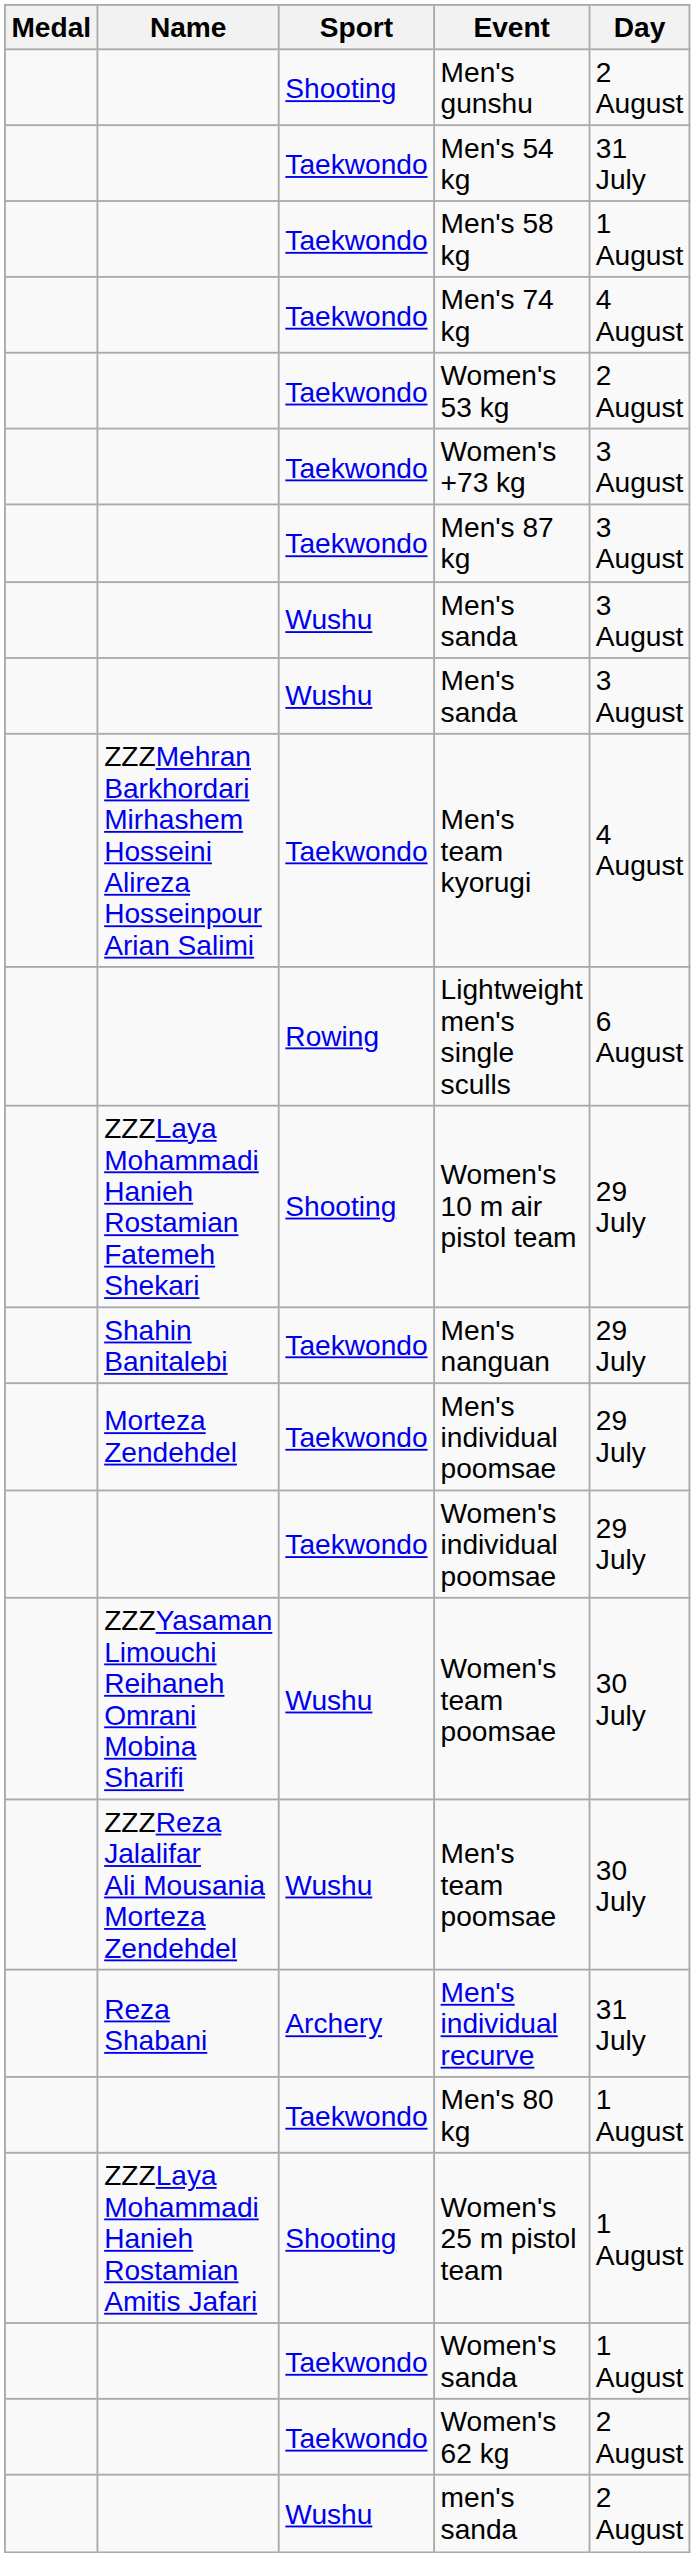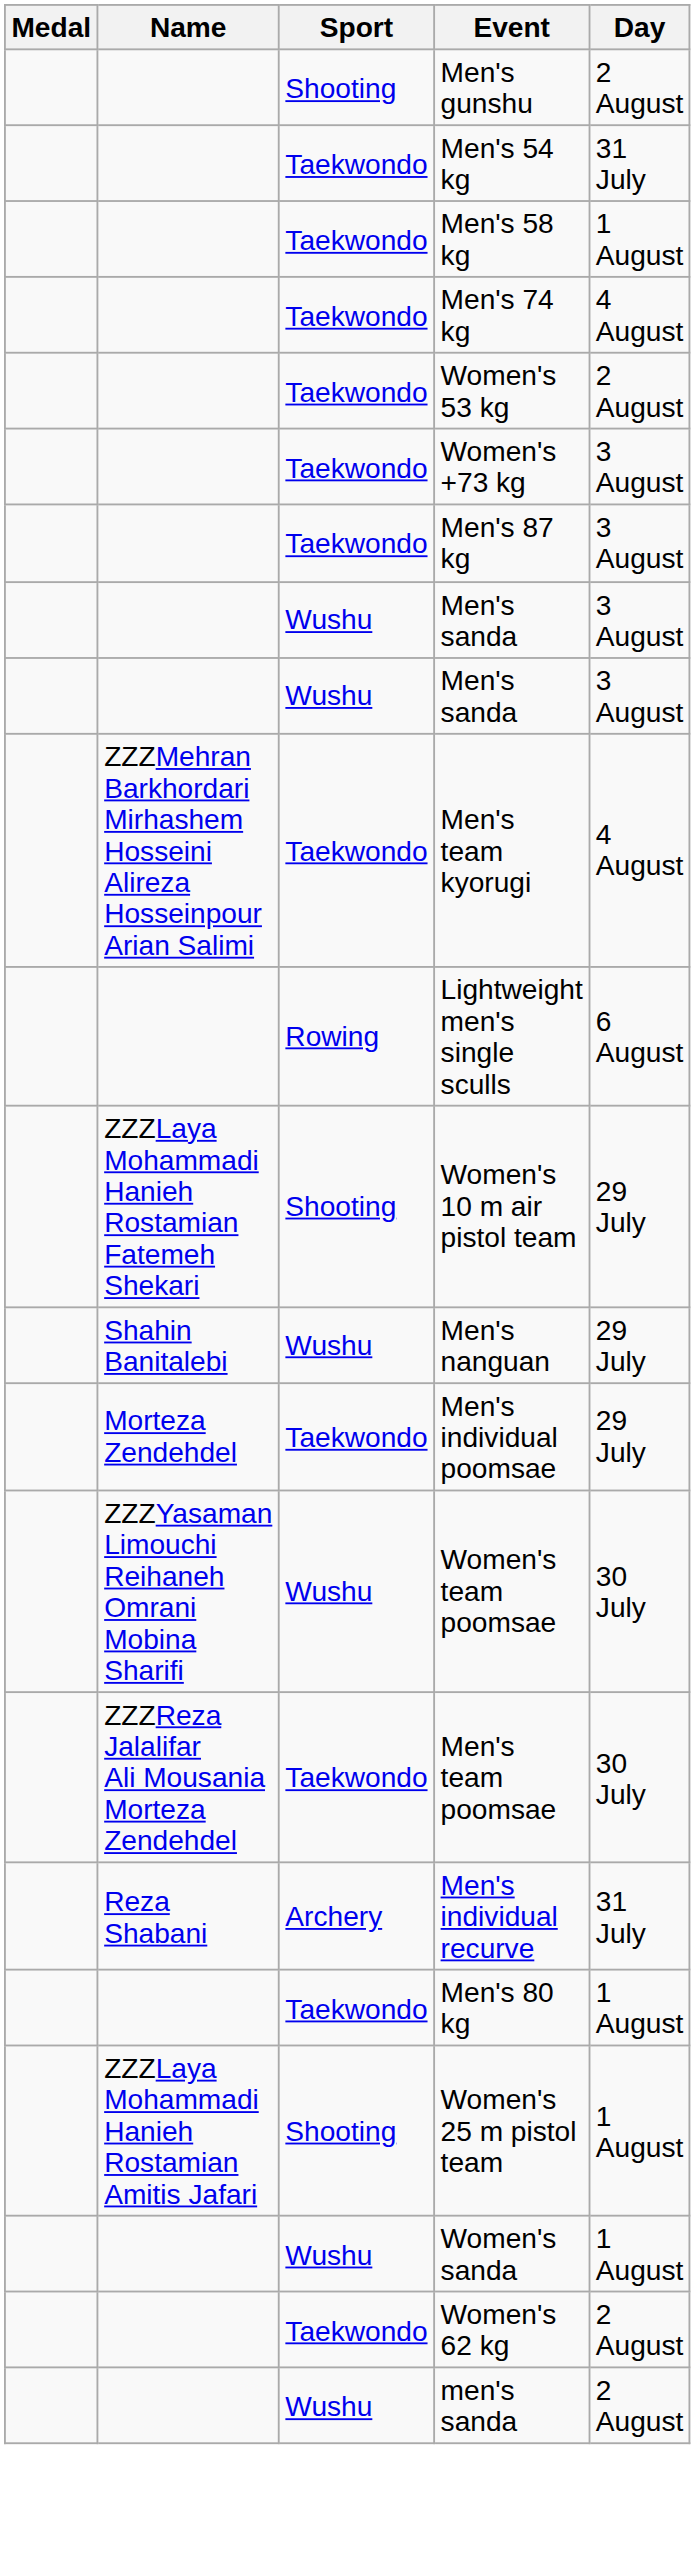 <table class="wikitable sortable" style="font-size: 95%; width:50%">
 <tr>
 <th>Medal</th>
 <th>Name</th>
 <th>Sport</th>
 <th>Event</th>
 <th>Day</th>
 </tr>
 <tr>
 <td></td>
 <td></td>
 <td><a href='#'>Shooting</a></td>
 <td>Men's gunshu</td>
 <td>2 August</td>
 </tr>
 <tr>
 <td></td>
 <td></td>
 <td><a href='#'>Taekwondo</a></td>
 <td>Men's 54 kg</td>
 <td>31 July</td>
 </tr>
 <tr>
 <td></td>
 <td></td>
 <td><a href='#'>Taekwondo</a></td>
 <td>Men's 58 kg</td>
 <td>1 August</td>
 </tr>
 <tr>
 <td></td>
 <td></td>
 <td><a href='#'>Taekwondo</a></td>
 <td>Men's 74 kg</td>
 <td>4 August</td>
 </tr>
 <tr>
 <td></td>
 <td></td>
 <td><a href='#'>Taekwondo</a></td>
 <td>Women's 53 kg</td>
 <td>2 August</td>
 </tr>
 <tr>
 <td></td>
 <td></td>
 <td><a href='#'>Taekwondo</a></td>
 <td>Women's +73 kg</td>
 <td>3 August</td>
 </tr>
 <tr>
 <td></td>
 <td></td>
 <td><a href='#'>Taekwondo</a></td>
 <td>Men's 87 kg</td>
 <td>3 August</td>
 </tr>
 <tr>
 <td></td>
 <td></td>
 <td><a href='#'>Wushu</a></td>
 <td>Men's sanda</td>
 <td>3 August</td>
 </tr>
 <tr>
 <td></td>
 <td></td>
 <td><a href='#'>Wushu</a></td>
 <td>Men's sanda</td>
 <td>3 August</td>
 </tr>
 <tr>
 <td></td>
 <td><span>ZZZ</span><a href='#'>Mehran Barkhordari</a><br><a href='#'>Mirhashem Hosseini</a><br><a href='#'>Alireza Hosseinpour</a><br><a href='#'>Arian Salimi</a></td>
 <td><a href='#'>Taekwondo</a></td>
 <td>Men's team kyorugi</td>
 <td>4 August</td>
 </tr>
 <tr>
 <td></td>
 <td></td>
 <td><a href='#'>Rowing</a></td>
 <td>Lightweight men's single sculls</td>
 <td>6 August</td>
 </tr>
 <tr>
 <td></td>
 <td><span>ZZZ</span><a href='#'>Laya Mohammadi</a><br><a href='#'>Hanieh Rostamian</a><br><a href='#'>Fatemeh Shekari</a></td>
 <td><a href='#'>Shooting</a></td>
 <td>Women's 10 m air pistol team</td>
 <td>29 July</td>
 </tr>
 <tr>
 <td></td>
 <td><a href='#'>Shahin Banitalebi</a></td>
-<td><a href='#'>Taekwondo</a></td>
+<td><a href='#'>Wushu</a></td>
 <td>Men's nanguan</td>
 <td>29 July</td>
 </tr>
 <tr>
 <td></td>
 <td><a href='#'>Morteza Zendehdel</a></td>
 <td><a href='#'>Taekwondo</a></td>
 <td>Men's individual poomsae</td>
 <td>29 July</td>
 </tr>
 <tr>
 <td></td>
-<td></td>
-<td><a href='#'>Taekwondo</a></td>
-<td>Women's individual poomsae</td>
-<td>29 July</td>
-</tr>
-<tr>
-<td></td>
 <td><span>ZZZ</span><a href='#'>Yasaman Limouchi</a><br><a href='#'>Reihaneh Omrani</a><br><a href='#'>Mobina Sharifi</a></td>
 <td><a href='#'>Wushu</a></td>
 <td>Women's team poomsae</td>
 <td>30 July</td>
 </tr>
 <tr>
 <td></td>
 <td><span>ZZZ</span><a href='#'>Reza Jalalifar</a><br><a href='#'>Ali Mousania</a><br><a href='#'>Morteza Zendehdel</a></td>
-<td><a href='#'>Wushu</a></td>
+<td><a href='#'>Taekwondo</a></td>
 <td>Men's team poomsae</td>
 <td>30 July</td>
 </tr>
 <tr>
 <td></td>
 <td><a href='#'>Reza Shabani</a></td>
 <td><a href='#'>Archery</a></td>
 <td><a href='#'>Men's individual recurve</a></td>
 <td>31 July</td>
 </tr>
 <tr>
 <td></td>
 <td></td>
 <td><a href='#'>Taekwondo</a></td>
 <td>Men's 80 kg</td>
 <td>1 August</td>
 </tr>
 <tr>
 <td></td>
 <td><span>ZZZ</span><a href='#'>Laya Mohammadi</a><br><a href='#'>Hanieh Rostamian</a><br><a href='#'>Amitis Jafari</a></td>
 <td><a href='#'>Shooting</a></td>
 <td>Women's 25 m pistol team</td>
 <td>1 August</td>
 </tr>
 <tr>
 <td></td>
 <td></td>
-<td><a href='#'>Taekwondo</a></td>
+<td><a href='#'>Wushu</a></td>
 <td>Women's sanda</td>
 <td>1 August</td>
 </tr>
 <tr>
 <td></td>
 <td></td>
 <td><a href='#'>Taekwondo</a></td>
 <td>Women's 62 kg</td>
 <td>2 August</td>
 </tr>
 <tr>
 <td></td>
 <td></td>
 <td><a href='#'>Wushu</a></td>
 <td>men's sanda</td>
 <td>2 August</td>
 </tr>
 </table>
